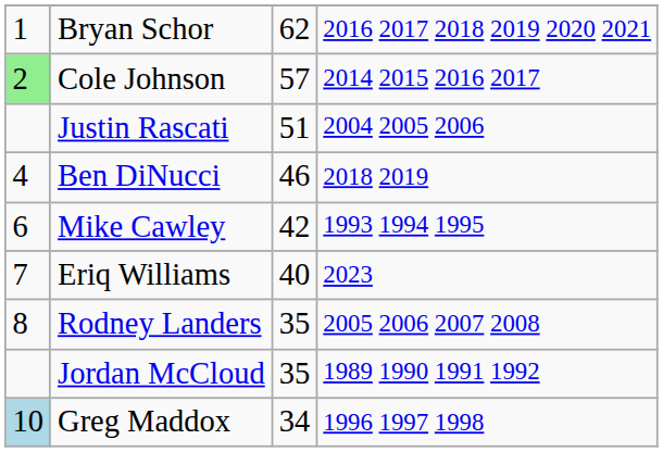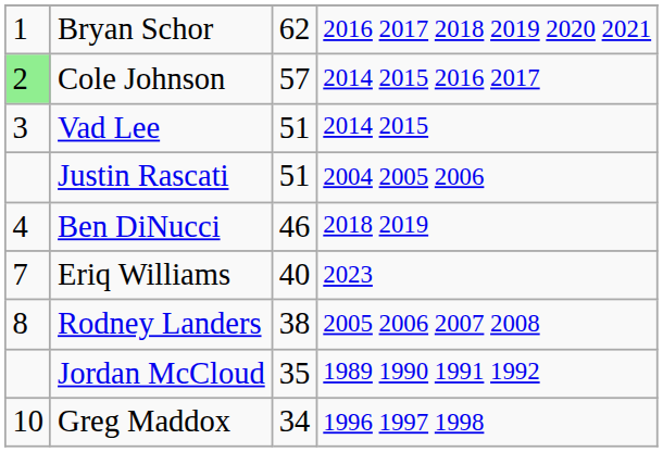 <table class="wikitable">
 <tr>
 </tr>
 <tr>
 <td>1</td>
 <td>Bryan Schor</td>
 <td>62</td>
 <td style="font-size:80%;"><a href='#'>2016</a> <a href='#'>2017</a> <a href='#'>2018</a> <a href='#'>2019</a> <a href='#'>2020</a> <a href='#'>2021</a></td>
 </tr>
 <tr>
 <td style="background: lightgreen;">2</td>
 <td>Cole Johnson</td>
 <td>57</td>
 <td style="font-size:80%;"><a href='#'>2014</a> <a href='#'>2015</a> <a href='#'>2016</a> <a href='#'>2017</a></td>
 </tr>
 <tr>
+<td>3</td>
+<td><a href='#'>Vad Lee</a></td>
+<td>51</td>
+<td style="font-size:80%;"><a href='#'>2014</a> <a href='#'>2015</a></td>
+</tr>
+<tr>
 <td></td>
 <td><a href='#'>Justin Rascati</a></td>
 <td>51</td>
 <td style="font-size:80%;"><a href='#'>2004</a> <a href='#'>2005</a> <a href='#'>2006</a></td>
 </tr>
 <tr>
 <td>4</td>
 <td><a href='#'>Ben DiNucci</a></td>
 <td>46</td>
 <td style="font-size:80%;"><a href='#'>2018</a> <a href='#'>2019</a></td>
 </tr>
 <tr>
-<td>6</td>
-<td><a href='#'>Mike Cawley</a></td>
-<td>42</td>
-<td style="font-size:80%;"><a href='#'>1993</a> <a href='#'>1994</a> <a href='#'>1995</a></td>
-</tr>
-<tr>
 <td>7</td>
 <td>Eriq Williams</td>
 <td>40</td>
 <td style="font-size:80%;"><a href='#'>2023</a></td>
 </tr>
 <tr>
 <td>8</td>
 <td><a href='#'>Rodney Landers</a></td>
-<td>35</td>
+<td>38</td>
 <td style="font-size:80%;"><a href='#'>2005</a> <a href='#'>2006</a> <a href='#'>2007</a> <a href='#'>2008</a></td>
 </tr>
 <tr>
 <td></td>
 <td><a href='#'>Jordan McCloud</a></td>
 <td>35</td>
 <td style="font-size:80%;"><a href='#'>1989</a> <a href='#'>1990</a> <a href='#'>1991</a> <a href='#'>1992</a></td>
 </tr>
 <tr>
-<td style="background: lightblue;">10</td>
+<td>10</td>
 <td>Greg Maddox</td>
 <td>34</td>
 <td style="font-size:80%;"><a href='#'>1996</a> <a href='#'>1997</a> <a href='#'>1998</a></td>
 </tr>
 </table>
